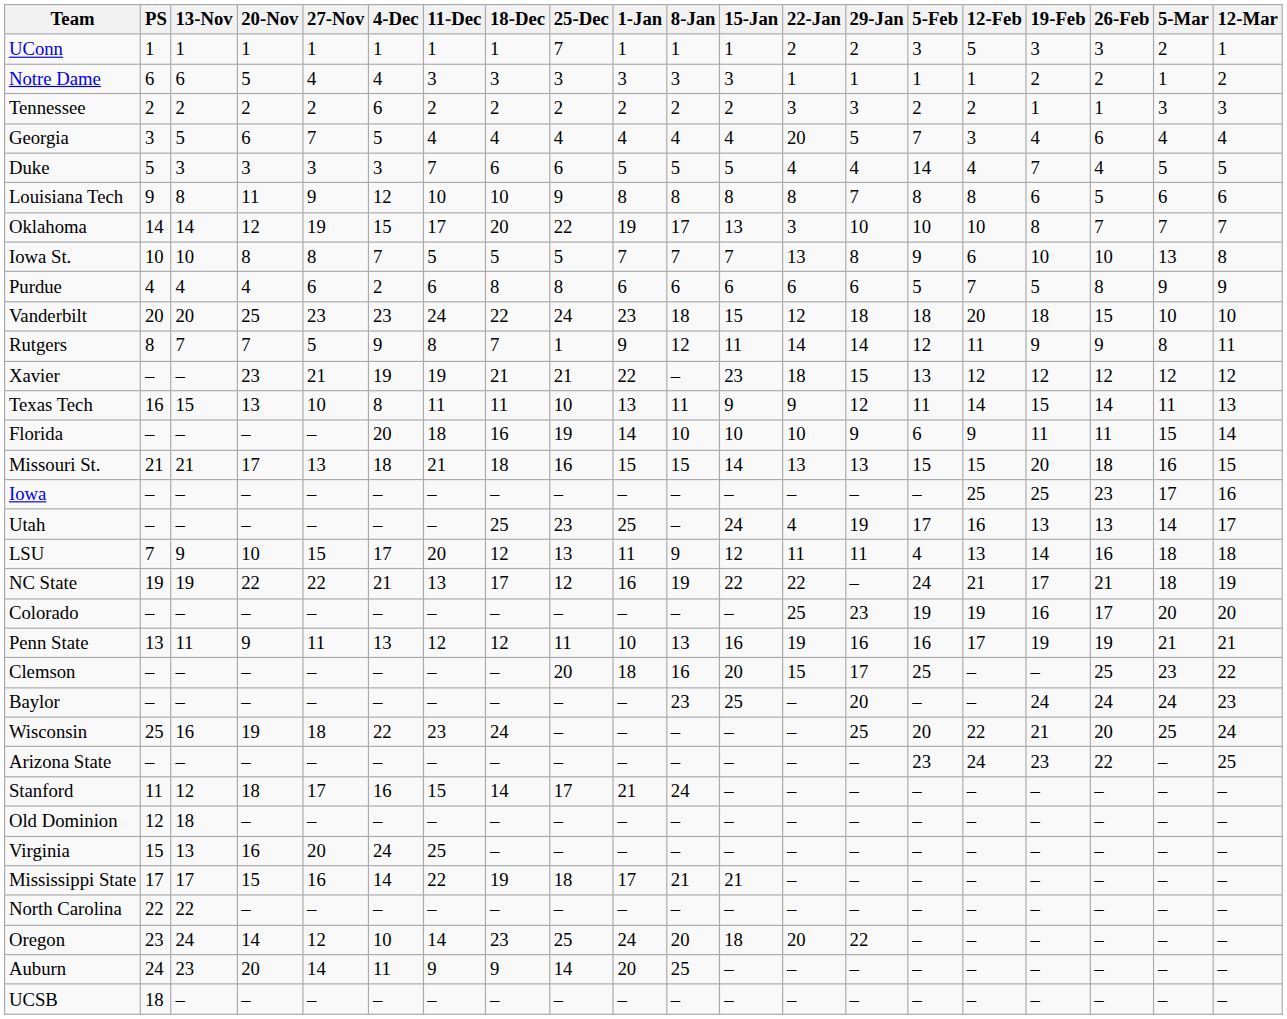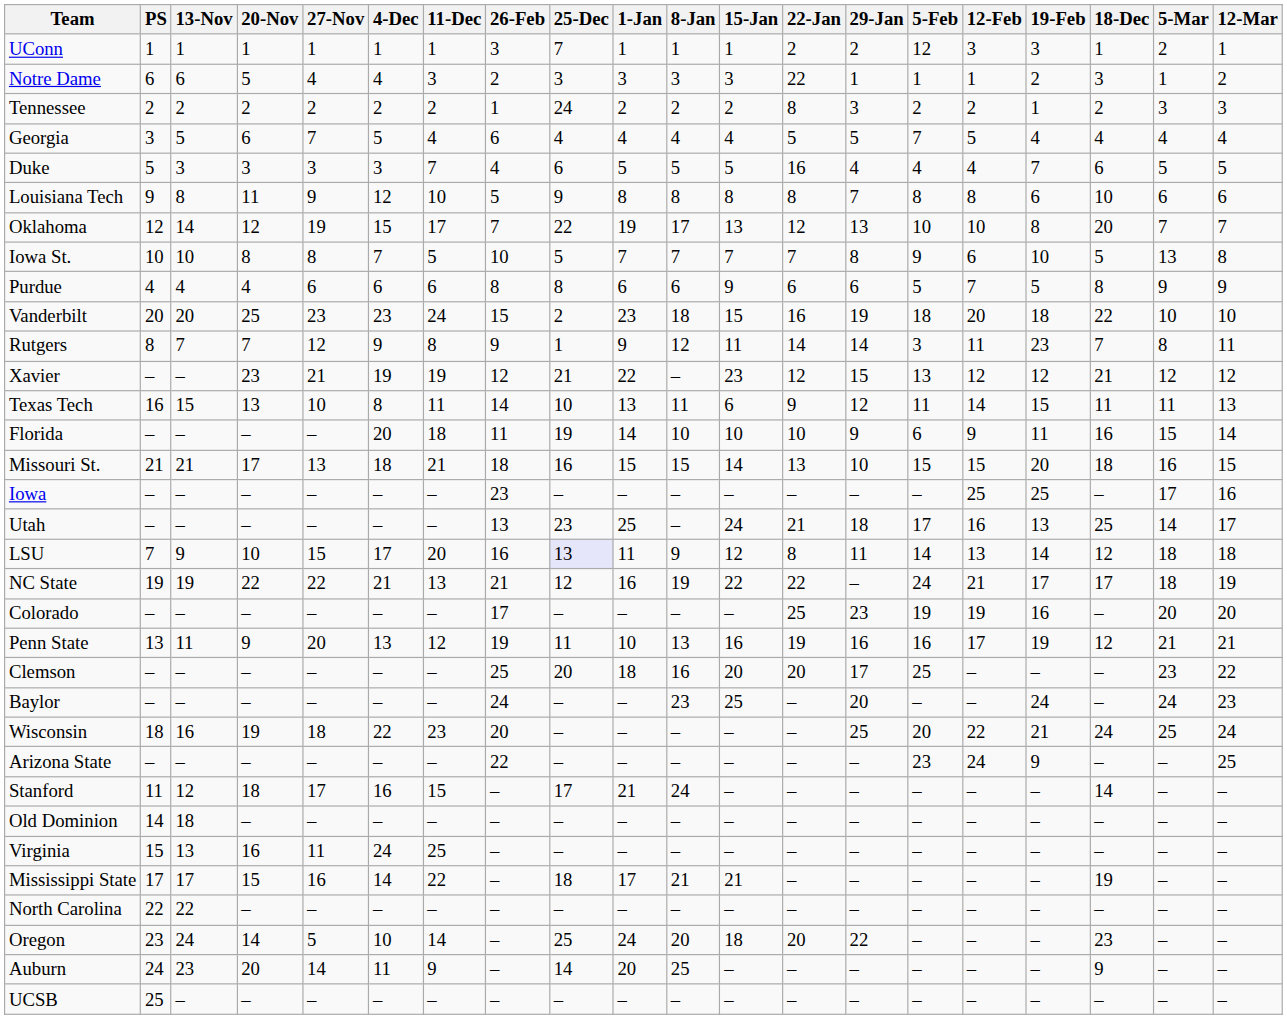 <table class="wikitable sortable">
 <tr>
 <th>Team</th>
 <th>PS</th>
 <th>13-Nov</th>
 <th>20-Nov</th>
 <th>27-Nov</th>
 <th>4-Dec</th>
 <th>11-Dec</th>
-<th>18-Dec</th>
+<th>26-Feb</th>
 <th>25-Dec</th>
 <th>1-Jan</th>
 <th>8-Jan</th>
 <th>15-Jan</th>
 <th>22-Jan</th>
 <th>29-Jan</th>
 <th>5-Feb</th>
 <th>12-Feb</th>
 <th>19-Feb</th>
-<th>26-Feb</th>
+<th>18-Dec</th>
 <th>5-Mar</th>
 <th>12-Mar</th>
 </tr>
 <tr>
 <td><a href='#'>UConn</a></td>
 <td>1</td>
 <td>1</td>
 <td>1</td>
 <td>1</td>
 <td>1</td>
 <td>1</td>
-<td>1</td>
+<td>3</td>
 <td>7</td>
 <td>1</td>
 <td>1</td>
 <td>1</td>
 <td>2</td>
 <td>2</td>
-<td>3</td>
-<td>5</td>
+<td>12</td>
 <td>3</td>
 <td>3</td>
+<td>1</td>
 <td>2</td>
 <td>1</td>
 </tr>
 <tr>
 <td><a href='#'>Notre Dame</a></td>
 <td>6</td>
 <td>6</td>
 <td>5</td>
 <td>4</td>
 <td>4</td>
 <td>3</td>
+<td>2</td>
 <td>3</td>
 <td>3</td>
 <td>3</td>
 <td>3</td>
-<td>3</td>
-<td>1</td>
+<td>22</td>
 <td>1</td>
 <td>1</td>
 <td>1</td>
 <td>2</td>
-<td>2</td>
+<td>3</td>
 <td>1</td>
 <td>2</td>
 </tr>
 <tr>
 <td>Tennessee</td>
 <td>2</td>
 <td>2</td>
 <td>2</td>
 <td>2</td>
-<td>6</td>
+<td>2</td>
+<td>2</td>
+<td>1</td>
+<td>24</td>
 <td>2</td>
 <td>2</td>
 <td>2</td>
-<td>2</td>
-<td>2</td>
-<td>2</td>
-<td>3</td>
+<td>8</td>
 <td>3</td>
 <td>2</td>
 <td>2</td>
 <td>1</td>
-<td>1</td>
+<td>2</td>
 <td>3</td>
 <td>3</td>
 </tr>
 <tr>
 <td>Georgia</td>
 <td>3</td>
 <td>5</td>
 <td>6</td>
 <td>7</td>
 <td>5</td>
 <td>4</td>
+<td>6</td>
 <td>4</td>
 <td>4</td>
 <td>4</td>
 <td>4</td>
-<td>4</td>
-<td>20</td>
+<td>5</td>
 <td>5</td>
 <td>7</td>
-<td>3</td>
+<td>5</td>
 <td>4</td>
-<td>6</td>
+<td>4</td>
 <td>4</td>
 <td>4</td>
 </tr>
 <tr>
 <td>Duke</td>
 <td>5</td>
 <td>3</td>
 <td>3</td>
 <td>3</td>
 <td>3</td>
 <td>7</td>
-<td>6</td>
+<td>4</td>
 <td>6</td>
 <td>5</td>
 <td>5</td>
 <td>5</td>
+<td>16</td>
 <td>4</td>
 <td>4</td>
-<td>14</td>
 <td>4</td>
 <td>7</td>
-<td>4</td>
+<td>6</td>
 <td>5</td>
 <td>5</td>
 </tr>
 <tr>
 <td>Louisiana Tech</td>
 <td>9</td>
 <td>8</td>
 <td>11</td>
 <td>9</td>
 <td>12</td>
 <td>10</td>
-<td>10</td>
+<td>5</td>
 <td>9</td>
 <td>8</td>
 <td>8</td>
 <td>8</td>
 <td>8</td>
 <td>7</td>
 <td>8</td>
 <td>8</td>
 <td>6</td>
-<td>5</td>
+<td>10</td>
 <td>6</td>
 <td>6</td>
 </tr>
 <tr>
 <td>Oklahoma</td>
-<td>14</td>
+<td>12</td>
 <td>14</td>
 <td>12</td>
 <td>19</td>
 <td>15</td>
 <td>17</td>
-<td>20</td>
+<td>7</td>
 <td>22</td>
 <td>19</td>
 <td>17</td>
 <td>13</td>
-<td>3</td>
-<td>10</td>
+<td>12</td>
+<td>13</td>
 <td>10</td>
 <td>10</td>
 <td>8</td>
-<td>7</td>
+<td>20</td>
 <td>7</td>
 <td>7</td>
 </tr>
 <tr>
 <td>Iowa St.</td>
 <td>10</td>
 <td>10</td>
 <td>8</td>
 <td>8</td>
 <td>7</td>
 <td>5</td>
-<td>5</td>
+<td>10</td>
 <td>5</td>
 <td>7</td>
 <td>7</td>
 <td>7</td>
-<td>13</td>
+<td>7</td>
 <td>8</td>
 <td>9</td>
 <td>6</td>
 <td>10</td>
-<td>10</td>
+<td>5</td>
 <td>13</td>
 <td>8</td>
 </tr>
 <tr>
 <td>Purdue</td>
 <td>4</td>
 <td>4</td>
 <td>4</td>
 <td>6</td>
-<td>2</td>
+<td>6</td>
 <td>6</td>
 <td>8</td>
 <td>8</td>
 <td>6</td>
 <td>6</td>
-<td>6</td>
+<td>9</td>
 <td>6</td>
 <td>6</td>
 <td>5</td>
 <td>7</td>
 <td>5</td>
 <td>8</td>
 <td>9</td>
 <td>9</td>
 </tr>
 <tr>
 <td>Vanderbilt</td>
 <td>20</td>
 <td>20</td>
 <td>25</td>
 <td>23</td>
 <td>23</td>
 <td>24</td>
-<td>22</td>
-<td>24</td>
+<td>15</td>
+<td>2</td>
 <td>23</td>
 <td>18</td>
 <td>15</td>
-<td>12</td>
-<td>18</td>
+<td>16</td>
+<td>19</td>
 <td>18</td>
 <td>20</td>
 <td>18</td>
-<td>15</td>
+<td>22</td>
 <td>10</td>
 <td>10</td>
 </tr>
 <tr>
 <td>Rutgers</td>
 <td>8</td>
 <td>7</td>
 <td>7</td>
-<td>5</td>
+<td>12</td>
 <td>9</td>
 <td>8</td>
-<td>7</td>
+<td>9</td>
 <td>1</td>
 <td>9</td>
 <td>12</td>
 <td>11</td>
 <td>14</td>
 <td>14</td>
-<td>12</td>
+<td>3</td>
 <td>11</td>
-<td>9</td>
-<td>9</td>
+<td>23</td>
+<td>7</td>
 <td>8</td>
 <td>11</td>
 </tr>
 <tr>
 <td>Xavier</td>
 <td data-sort-value=99>–</td>
 <td data-sort-value=99>–</td>
 <td>23</td>
 <td>21</td>
 <td>19</td>
 <td>19</td>
-<td>21</td>
+<td>12</td>
 <td>21</td>
 <td>22</td>
 <td data-sort-value=99>–</td>
 <td>23</td>
-<td>18</td>
+<td>12</td>
 <td>15</td>
 <td>13</td>
 <td>12</td>
 <td>12</td>
-<td>12</td>
+<td>21</td>
 <td>12</td>
 <td>12</td>
 </tr>
 <tr>
 <td>Texas Tech</td>
 <td>16</td>
 <td>15</td>
 <td>13</td>
 <td>10</td>
 <td>8</td>
 <td>11</td>
-<td>11</td>
+<td>14</td>
 <td>10</td>
 <td>13</td>
 <td>11</td>
-<td>9</td>
+<td>6</td>
 <td>9</td>
 <td>12</td>
 <td>11</td>
 <td>14</td>
 <td>15</td>
-<td>14</td>
+<td>11</td>
 <td>11</td>
 <td>13</td>
 </tr>
 <tr>
 <td>Florida</td>
 <td data-sort-value=99>–</td>
 <td data-sort-value=99>–</td>
 <td data-sort-value=99>–</td>
 <td data-sort-value=99>–</td>
 <td>20</td>
 <td>18</td>
-<td>16</td>
+<td>11</td>
 <td>19</td>
 <td>14</td>
 <td>10</td>
 <td>10</td>
 <td>10</td>
 <td>9</td>
 <td>6</td>
 <td>9</td>
 <td>11</td>
-<td>11</td>
+<td>16</td>
 <td>15</td>
 <td>14</td>
 </tr>
 <tr>
 <td>Missouri St.</td>
 <td>21</td>
 <td>21</td>
 <td>17</td>
 <td>13</td>
 <td>18</td>
 <td>21</td>
 <td>18</td>
 <td>16</td>
 <td>15</td>
 <td>15</td>
 <td>14</td>
 <td>13</td>
-<td>13</td>
+<td>10</td>
 <td>15</td>
 <td>15</td>
 <td>20</td>
 <td>18</td>
 <td>16</td>
 <td>15</td>
 </tr>
 <tr>
 <td><a href='#'>Iowa</a></td>
 <td data-sort-value=99>–</td>
 <td data-sort-value=99>–</td>
 <td data-sort-value=99>–</td>
 <td data-sort-value=99>–</td>
 <td data-sort-value=99>–</td>
 <td data-sort-value=99>–</td>
-<td data-sort-value=99>–</td>
+<td>23</td>
 <td data-sort-value=99>–</td>
 <td data-sort-value=99>–</td>
 <td data-sort-value=99>–</td>
 <td data-sort-value=99>–</td>
 <td data-sort-value=99>–</td>
 <td data-sort-value=99>–</td>
 <td data-sort-value=99>–</td>
 <td>25</td>
 <td>25</td>
-<td>23</td>
+<td data-sort-value=99>–</td>
 <td>17</td>
 <td>16</td>
 </tr>
 <tr>
 <td>Utah</td>
 <td data-sort-value=99>–</td>
 <td data-sort-value=99>–</td>
 <td data-sort-value=99>–</td>
 <td data-sort-value=99>–</td>
 <td data-sort-value=99>–</td>
 <td data-sort-value=99>–</td>
-<td>25</td>
+<td>13</td>
 <td>23</td>
 <td>25</td>
 <td data-sort-value=99>–</td>
 <td>24</td>
-<td>4</td>
-<td>19</td>
+<td>21</td>
+<td>18</td>
 <td>17</td>
 <td>16</td>
 <td>13</td>
-<td>13</td>
+<td>25</td>
 <td>14</td>
 <td>17</td>
 </tr>
 <tr>
 <td>LSU</td>
 <td>7</td>
 <td>9</td>
 <td>10</td>
 <td>15</td>
 <td>17</td>
 <td>20</td>
-<td>12</td>
-<td>13</td>
+<td>16</td>
+<td style="background: lavender;">13</td>
 <td>11</td>
 <td>9</td>
 <td>12</td>
+<td>8</td>
 <td>11</td>
-<td>11</td>
-<td>4</td>
+<td>14</td>
 <td>13</td>
 <td>14</td>
-<td>16</td>
+<td>12</td>
 <td>18</td>
 <td>18</td>
 </tr>
 <tr>
 <td>NC State</td>
 <td>19</td>
 <td>19</td>
 <td>22</td>
 <td>22</td>
 <td>21</td>
 <td>13</td>
-<td>17</td>
+<td>21</td>
 <td>12</td>
 <td>16</td>
 <td>19</td>
 <td>22</td>
 <td>22</td>
 <td data-sort-value=99>–</td>
 <td>24</td>
 <td>21</td>
 <td>17</td>
-<td>21</td>
+<td>17</td>
 <td>18</td>
 <td>19</td>
 </tr>
 <tr>
 <td>Colorado</td>
 <td data-sort-value=99>–</td>
 <td data-sort-value=99>–</td>
 <td data-sort-value=99>–</td>
 <td data-sort-value=99>–</td>
 <td data-sort-value=99>–</td>
 <td data-sort-value=99>–</td>
-<td data-sort-value=99>–</td>
+<td>17</td>
 <td data-sort-value=99>–</td>
 <td data-sort-value=99>–</td>
 <td data-sort-value=99>–</td>
 <td data-sort-value=99>–</td>
 <td>25</td>
 <td>23</td>
 <td>19</td>
 <td>19</td>
 <td>16</td>
-<td>17</td>
+<td data-sort-value=99>–</td>
 <td>20</td>
 <td>20</td>
 </tr>
 <tr>
 <td>Penn State</td>
 <td>13</td>
 <td>11</td>
 <td>9</td>
-<td>11</td>
+<td>20</td>
 <td>13</td>
 <td>12</td>
-<td>12</td>
+<td>19</td>
 <td>11</td>
 <td>10</td>
 <td>13</td>
 <td>16</td>
 <td>19</td>
 <td>16</td>
 <td>16</td>
 <td>17</td>
 <td>19</td>
-<td>19</td>
+<td>12</td>
 <td>21</td>
 <td>21</td>
 </tr>
 <tr>
 <td>Clemson</td>
 <td data-sort-value=99>–</td>
 <td data-sort-value=99>–</td>
 <td data-sort-value=99>–</td>
 <td data-sort-value=99>–</td>
 <td data-sort-value=99>–</td>
 <td data-sort-value=99>–</td>
-<td data-sort-value=99>–</td>
+<td>25</td>
 <td>20</td>
 <td>18</td>
 <td>16</td>
 <td>20</td>
-<td>15</td>
+<td>20</td>
 <td>17</td>
 <td>25</td>
 <td data-sort-value=99>–</td>
 <td data-sort-value=99>–</td>
-<td>25</td>
+<td data-sort-value=99>–</td>
 <td>23</td>
 <td>22</td>
 </tr>
 <tr>
 <td>Baylor</td>
 <td data-sort-value=99>–</td>
 <td data-sort-value=99>–</td>
 <td data-sort-value=99>–</td>
 <td data-sort-value=99>–</td>
 <td data-sort-value=99>–</td>
 <td data-sort-value=99>–</td>
-<td data-sort-value=99>–</td>
+<td>24</td>
 <td data-sort-value=99>–</td>
 <td data-sort-value=99>–</td>
 <td>23</td>
 <td>25</td>
 <td data-sort-value=99>–</td>
 <td>20</td>
 <td data-sort-value=99>–</td>
 <td data-sort-value=99>–</td>
 <td>24</td>
-<td>24</td>
+<td data-sort-value=99>–</td>
 <td>24</td>
 <td>23</td>
 </tr>
 <tr>
 <td>Wisconsin</td>
-<td>25</td>
+<td>18</td>
 <td>16</td>
 <td>19</td>
 <td>18</td>
 <td>22</td>
 <td>23</td>
-<td>24</td>
+<td>20</td>
 <td data-sort-value=99>–</td>
 <td data-sort-value=99>–</td>
 <td data-sort-value=99>–</td>
 <td data-sort-value=99>–</td>
 <td data-sort-value=99>–</td>
 <td>25</td>
 <td>20</td>
 <td>22</td>
 <td>21</td>
-<td>20</td>
+<td>24</td>
 <td>25</td>
 <td>24</td>
 </tr>
 <tr>
 <td>Arizona State</td>
 <td data-sort-value=99>–</td>
 <td data-sort-value=99>–</td>
 <td data-sort-value=99>–</td>
 <td data-sort-value=99>–</td>
 <td data-sort-value=99>–</td>
 <td data-sort-value=99>–</td>
-<td data-sort-value=99>–</td>
+<td>22</td>
 <td data-sort-value=99>–</td>
 <td data-sort-value=99>–</td>
 <td data-sort-value=99>–</td>
 <td data-sort-value=99>–</td>
 <td data-sort-value=99>–</td>
 <td data-sort-value=99>–</td>
 <td>23</td>
 <td>24</td>
-<td>23</td>
-<td>22</td>
+<td>9</td>
+<td data-sort-value=99>–</td>
 <td data-sort-value=99>–</td>
 <td>25</td>
 </tr>
 <tr>
 <td>Stanford</td>
 <td>11</td>
 <td>12</td>
 <td>18</td>
 <td>17</td>
 <td>16</td>
 <td>15</td>
-<td>14</td>
+<td data-sort-value=99>–</td>
 <td>17</td>
 <td>21</td>
 <td>24</td>
 <td data-sort-value=99>–</td>
 <td data-sort-value=99>–</td>
 <td data-sort-value=99>–</td>
 <td data-sort-value=99>–</td>
 <td data-sort-value=99>–</td>
 <td data-sort-value=99>–</td>
-<td data-sort-value=99>–</td>
+<td>14</td>
 <td data-sort-value=99>–</td>
 <td data-sort-value=99>–</td>
 </tr>
 <tr>
 <td>Old Dominion</td>
-<td>12</td>
+<td>14</td>
 <td>18</td>
 <td data-sort-value=99>–</td>
 <td data-sort-value=99>–</td>
 <td data-sort-value=99>–</td>
 <td data-sort-value=99>–</td>
 <td data-sort-value=99>–</td>
 <td data-sort-value=99>–</td>
 <td data-sort-value=99>–</td>
 <td data-sort-value=99>–</td>
 <td data-sort-value=99>–</td>
 <td data-sort-value=99>–</td>
 <td data-sort-value=99>–</td>
 <td data-sort-value=99>–</td>
 <td data-sort-value=99>–</td>
 <td data-sort-value=99>–</td>
 <td data-sort-value=99>–</td>
 <td data-sort-value=99>–</td>
 <td data-sort-value=99>–</td>
 </tr>
 <tr>
 <td>Virginia</td>
 <td>15</td>
 <td>13</td>
 <td>16</td>
-<td>20</td>
+<td>11</td>
 <td>24</td>
 <td>25</td>
 <td data-sort-value=99>–</td>
 <td data-sort-value=99>–</td>
 <td data-sort-value=99>–</td>
 <td data-sort-value=99>–</td>
 <td data-sort-value=99>–</td>
 <td data-sort-value=99>–</td>
 <td data-sort-value=99>–</td>
 <td data-sort-value=99>–</td>
 <td data-sort-value=99>–</td>
 <td data-sort-value=99>–</td>
 <td data-sort-value=99>–</td>
 <td data-sort-value=99>–</td>
 <td data-sort-value=99>–</td>
 </tr>
 <tr>
 <td>Mississippi State</td>
 <td>17</td>
 <td>17</td>
 <td>15</td>
 <td>16</td>
 <td>14</td>
 <td>22</td>
-<td>19</td>
+<td data-sort-value=99>–</td>
 <td>18</td>
 <td>17</td>
 <td>21</td>
 <td>21</td>
 <td data-sort-value=99>–</td>
 <td data-sort-value=99>–</td>
 <td data-sort-value=99>–</td>
 <td data-sort-value=99>–</td>
 <td data-sort-value=99>–</td>
-<td data-sort-value=99>–</td>
+<td>19</td>
 <td data-sort-value=99>–</td>
 <td data-sort-value=99>–</td>
 </tr>
 <tr>
 <td>North Carolina</td>
 <td>22</td>
 <td>22</td>
 <td data-sort-value=99>–</td>
 <td data-sort-value=99>–</td>
 <td data-sort-value=99>–</td>
 <td data-sort-value=99>–</td>
 <td data-sort-value=99>–</td>
 <td data-sort-value=99>–</td>
 <td data-sort-value=99>–</td>
 <td data-sort-value=99>–</td>
 <td data-sort-value=99>–</td>
 <td data-sort-value=99>–</td>
 <td data-sort-value=99>–</td>
 <td data-sort-value=99>–</td>
 <td data-sort-value=99>–</td>
 <td data-sort-value=99>–</td>
 <td data-sort-value=99>–</td>
 <td data-sort-value=99>–</td>
 <td data-sort-value=99>–</td>
 </tr>
 <tr>
 <td>Oregon</td>
 <td>23</td>
 <td>24</td>
 <td>14</td>
-<td>12</td>
+<td>5</td>
 <td>10</td>
 <td>14</td>
-<td>23</td>
+<td data-sort-value=99>–</td>
 <td>25</td>
 <td>24</td>
 <td>20</td>
 <td>18</td>
 <td>20</td>
 <td>22</td>
 <td data-sort-value=99>–</td>
 <td data-sort-value=99>–</td>
 <td data-sort-value=99>–</td>
-<td data-sort-value=99>–</td>
+<td>23</td>
 <td data-sort-value=99>–</td>
 <td data-sort-value=99>–</td>
 </tr>
 <tr>
 <td>Auburn</td>
 <td>24</td>
 <td>23</td>
 <td>20</td>
 <td>14</td>
 <td>11</td>
 <td>9</td>
-<td>9</td>
+<td data-sort-value=99>–</td>
 <td>14</td>
 <td>20</td>
 <td>25</td>
 <td data-sort-value=99>–</td>
 <td data-sort-value=99>–</td>
 <td data-sort-value=99>–</td>
 <td data-sort-value=99>–</td>
 <td data-sort-value=99>–</td>
 <td data-sort-value=99>–</td>
-<td data-sort-value=99>–</td>
+<td>9</td>
 <td data-sort-value=99>–</td>
 <td data-sort-value=99>–</td>
 </tr>
 <tr>
 <td>UCSB</td>
-<td>18</td>
+<td>25</td>
 <td data-sort-value=99>–</td>
 <td data-sort-value=99>–</td>
 <td data-sort-value=99>–</td>
 <td data-sort-value=99>–</td>
 <td data-sort-value=99>–</td>
 <td data-sort-value=99>–</td>
 <td data-sort-value=99>–</td>
 <td data-sort-value=99>–</td>
 <td data-sort-value=99>–</td>
 <td data-sort-value=99>–</td>
 <td data-sort-value=99>–</td>
 <td data-sort-value=99>–</td>
 <td data-sort-value=99>–</td>
 <td data-sort-value=99>–</td>
 <td data-sort-value=99>–</td>
 <td data-sort-value=99>–</td>
 <td data-sort-value=99>–</td>
 <td data-sort-value=99>–<br></td>
 </tr>
 </table>
